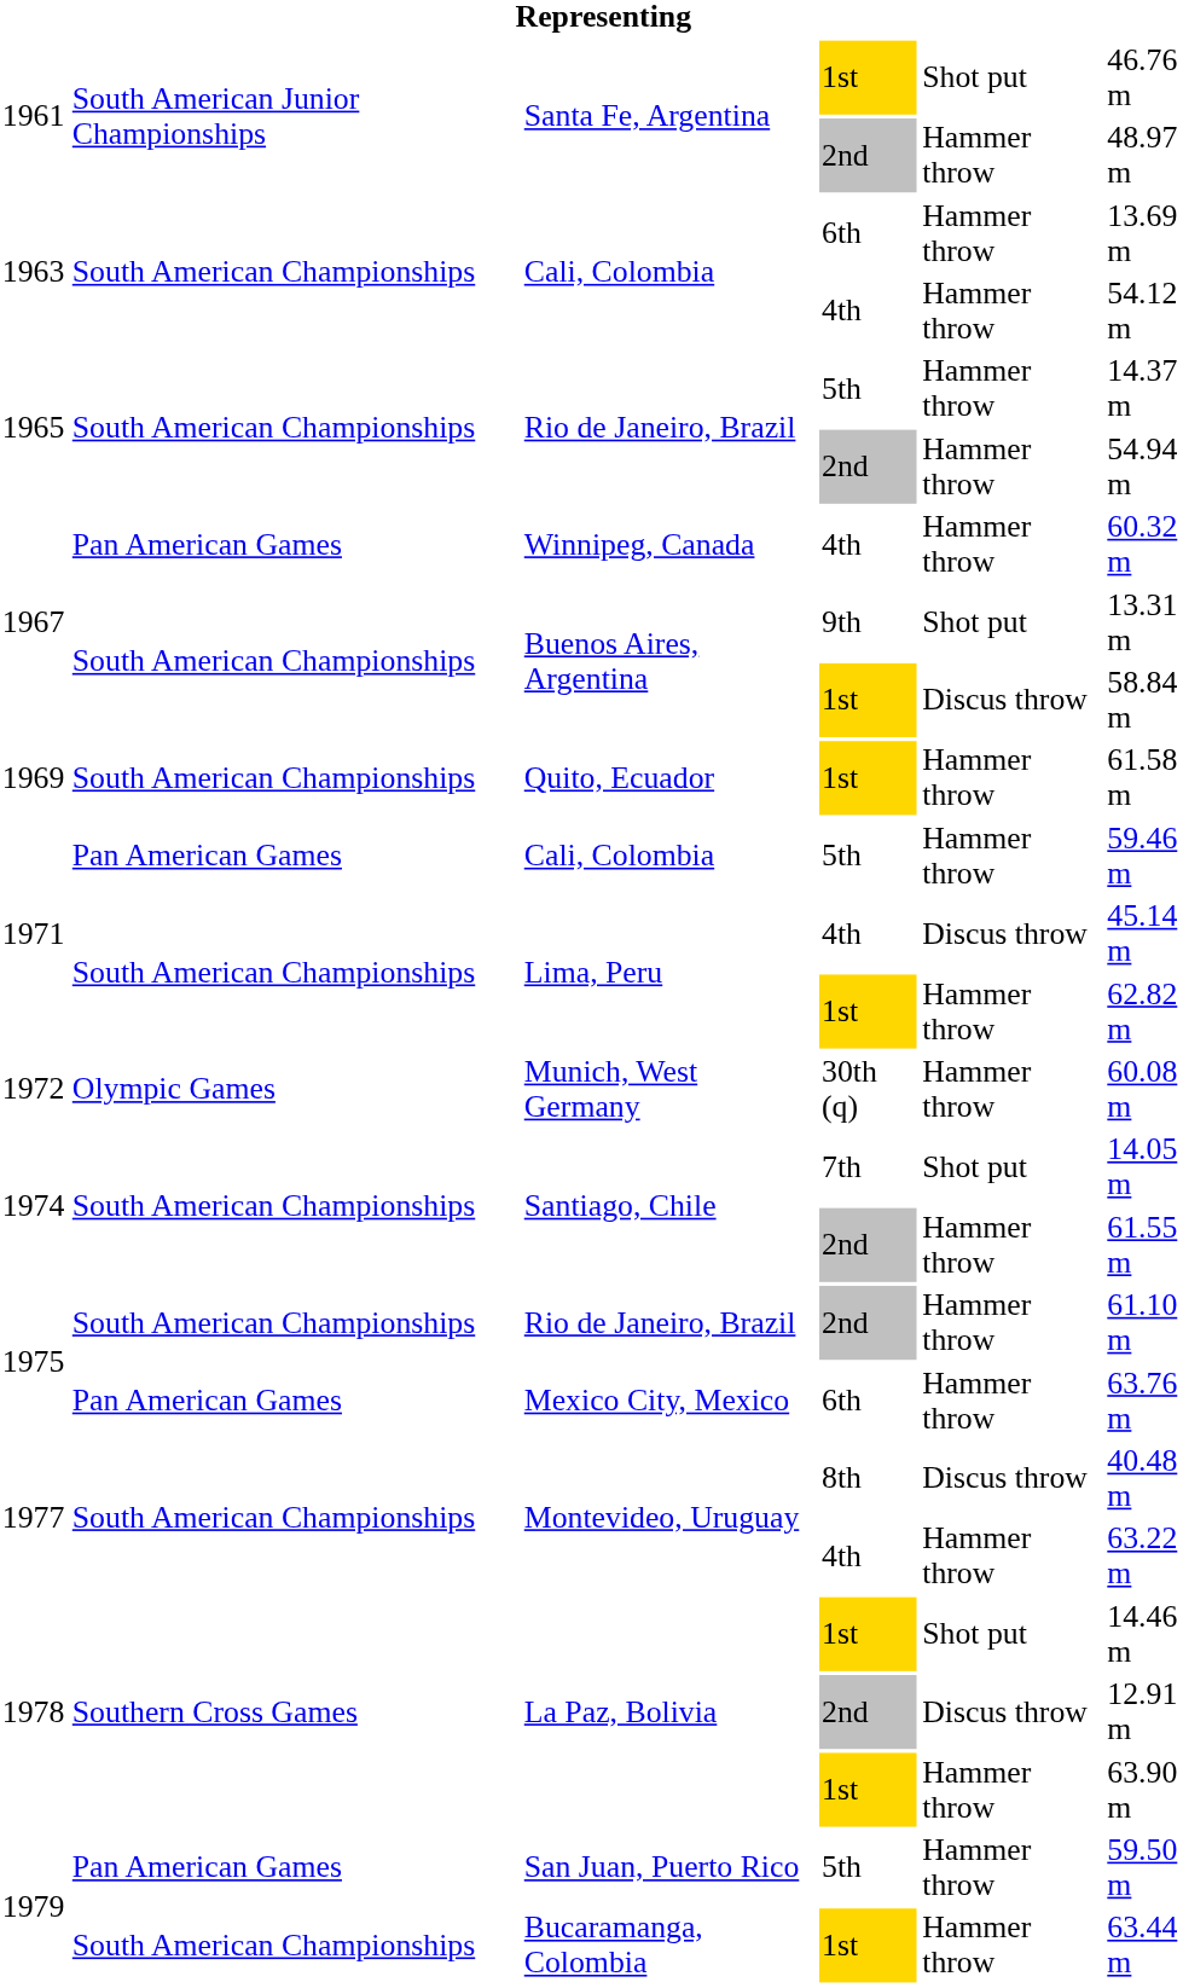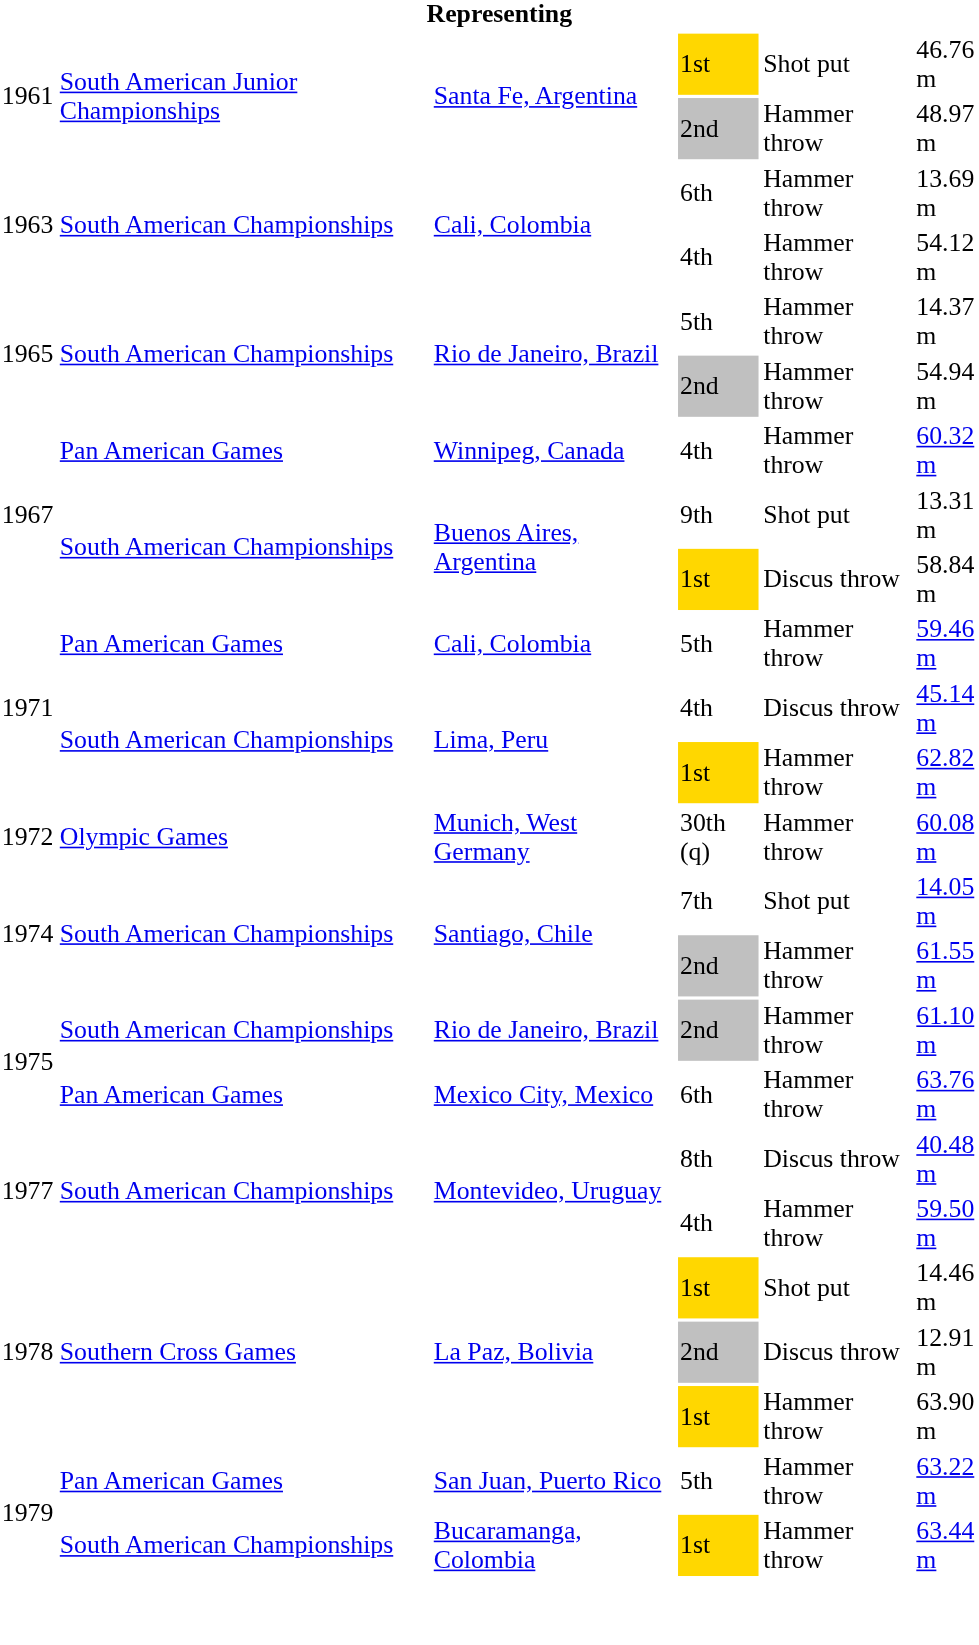 <table>
 <tr>
 <th colspan="6">Representing </th>
 </tr>
 <tr>
 <td rowspan=2>1961</td>
 <td rowspan=2><a href='#'>South American Junior Championships</a></td>
 <td rowspan=2><a href='#'>Santa Fe, Argentina</a></td>
 <td bgcolor=gold>1st</td>
 <td>Shot put</td>
 <td>46.76 m</td>
 </tr>
 <tr>
 <td bgcolor=silver>2nd</td>
 <td>Hammer throw</td>
 <td>48.97 m</td>
 </tr>
 <tr>
 <td rowspan=2>1963</td>
 <td rowspan=2><a href='#'>South American Championships</a></td>
 <td rowspan=2><a href='#'>Cali, Colombia</a></td>
 <td>6th</td>
 <td>Hammer throw</td>
 <td>13.69 m</td>
 </tr>
 <tr>
 <td>4th</td>
 <td>Hammer throw</td>
 <td>54.12 m</td>
 </tr>
 <tr>
 <td rowspan=2>1965</td>
 <td rowspan=2><a href='#'>South American Championships</a></td>
 <td rowspan=2><a href='#'>Rio de Janeiro, Brazil</a></td>
 <td>5th</td>
 <td>Hammer throw</td>
 <td>14.37 m</td>
 </tr>
 <tr>
 <td bgcolor=silver>2nd</td>
 <td>Hammer throw</td>
 <td>54.94 m</td>
 </tr>
 <tr>
 <td rowspan=3>1967</td>
 <td><a href='#'>Pan American Games</a></td>
 <td><a href='#'>Winnipeg, Canada</a></td>
 <td>4th</td>
 <td>Hammer throw</td>
 <td><a href='#'>60.32 m</a></td>
 </tr>
 <tr>
 <td rowspan=2><a href='#'>South American Championships</a></td>
 <td rowspan=2><a href='#'>Buenos Aires, Argentina</a></td>
 <td>9th</td>
 <td>Shot put</td>
 <td>13.31 m</td>
 </tr>
 <tr>
 <td bgcolor=gold>1st</td>
 <td>Discus throw</td>
 <td>58.84 m</td>
-</tr>
-<tr>
-<td>1969</td>
-<td><a href='#'>South American Championships</a></td>
-<td><a href='#'>Quito, Ecuador</a></td>
-<td bgcolor=gold>1st</td>
-<td>Hammer throw</td>
-<td>61.58 m</td>
 </tr>
 <tr>
 <td rowspan=3>1971</td>
 <td><a href='#'>Pan American Games</a></td>
 <td><a href='#'>Cali, Colombia</a></td>
 <td>5th</td>
 <td>Hammer throw</td>
 <td><a href='#'>59.46 m</a></td>
 </tr>
 <tr>
 <td rowspan=2><a href='#'>South American Championships</a></td>
 <td rowspan=2><a href='#'>Lima, Peru</a></td>
 <td>4th</td>
 <td>Discus throw</td>
 <td><a href='#'>45.14 m</a></td>
 </tr>
 <tr>
 <td bgcolor=gold>1st</td>
 <td>Hammer throw</td>
 <td><a href='#'>62.82 m</a></td>
 </tr>
 <tr>
 <td>1972</td>
 <td><a href='#'>Olympic Games</a></td>
 <td><a href='#'>Munich, West Germany</a></td>
 <td>30th (q)</td>
 <td>Hammer throw</td>
 <td><a href='#'>60.08 m</a></td>
 </tr>
 <tr>
 <td rowspan=2>1974</td>
 <td rowspan=2><a href='#'>South American Championships</a></td>
 <td rowspan=2><a href='#'>Santiago, Chile</a></td>
 <td>7th</td>
 <td>Shot put</td>
 <td><a href='#'>14.05 m</a></td>
 </tr>
 <tr>
 <td bgcolor=silver>2nd</td>
 <td>Hammer throw</td>
 <td><a href='#'>61.55 m</a></td>
 </tr>
 <tr>
 <td rowspan=2>1975</td>
 <td><a href='#'>South American Championships</a></td>
 <td><a href='#'>Rio de Janeiro, Brazil</a></td>
 <td bgcolor=silver>2nd</td>
 <td>Hammer throw</td>
 <td><a href='#'>61.10 m</a></td>
 </tr>
 <tr>
 <td><a href='#'>Pan American Games</a></td>
 <td><a href='#'>Mexico City, Mexico</a></td>
 <td>6th</td>
 <td>Hammer throw</td>
 <td><a href='#'>63.76 m</a></td>
 </tr>
 <tr>
 <td rowspan=2>1977</td>
 <td rowspan=2><a href='#'>South American Championships</a></td>
 <td rowspan=2><a href='#'>Montevideo, Uruguay</a></td>
 <td>8th</td>
 <td>Discus throw</td>
 <td><a href='#'>40.48 m</a></td>
 </tr>
 <tr>
 <td>4th</td>
 <td>Hammer throw</td>
-<td><a href='#'>63.22 m</a></td>
+<td><a href='#'>59.50 m</a></td>
 </tr>
 <tr>
 <td rowspan=3>1978</td>
 <td rowspan=3><a href='#'>Southern Cross Games</a></td>
 <td rowspan=3><a href='#'>La Paz, Bolivia</a></td>
 <td bgcolor=gold>1st</td>
 <td>Shot put</td>
 <td>14.46 m</td>
 </tr>
 <tr>
 <td bgcolor=silver>2nd</td>
 <td>Discus throw</td>
 <td>12.91 m</td>
 </tr>
 <tr>
 <td bgcolor=gold>1st</td>
 <td>Hammer throw</td>
 <td>63.90 m</td>
 </tr>
 <tr>
 <td rowspan=2>1979</td>
 <td><a href='#'>Pan American Games</a></td>
 <td><a href='#'>San Juan, Puerto Rico</a></td>
 <td>5th</td>
 <td>Hammer throw</td>
-<td><a href='#'>59.50 m</a></td>
+<td><a href='#'>63.22 m</a></td>
 </tr>
 <tr>
 <td><a href='#'>South American Championships</a></td>
 <td><a href='#'>Bucaramanga, Colombia</a></td>
 <td bgcolor=gold>1st</td>
 <td>Hammer throw</td>
 <td><a href='#'>63.44 m</a></td>
 </tr>
 </table>
